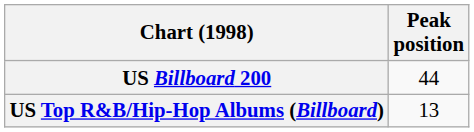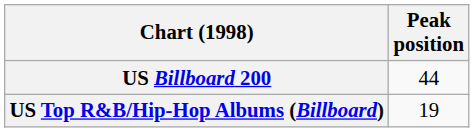 <table class="wikitable sortable plainrowheaders" style="text-align:center">
 <tr>
 <th scope="col">Chart (1998)</th>
 <th scope="col">Peak<br> position</th>
 </tr>
 <tr>
 <th scope="row">US <a href='#'><em>Billboard</em> 200</a></th>
 <td>44</td>
 </tr>
 <tr>
 <th scope="row">US <a href='#'>Top R&B/Hip-Hop Albums</a> (<em><a href='#'>Billboard</a></em>)</th>
-<td>13</td>
+<td>19</td>
 </tr>
 </table>
